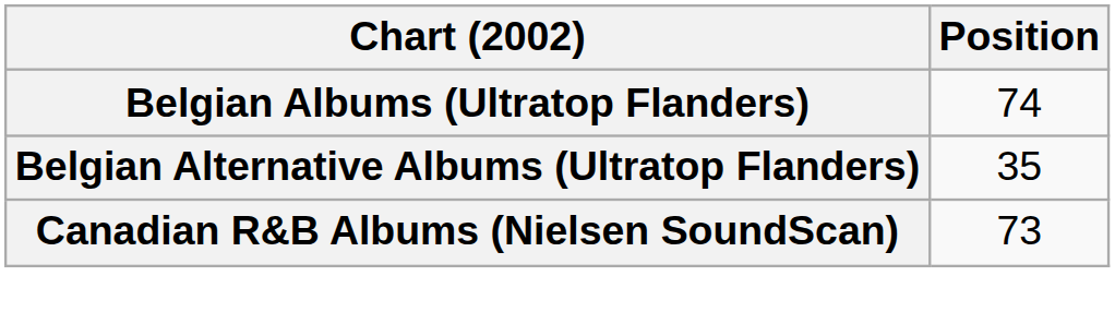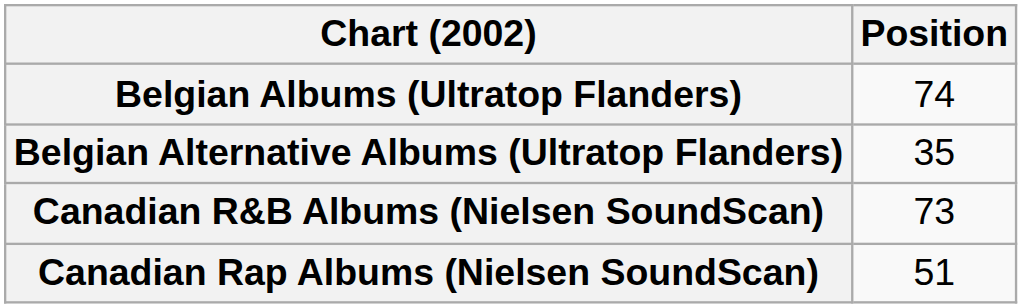 <table class="wikitable sortable plainrowheaders" style="text-align:center">
 <tr>
 <th scope="col">Chart (2002)</th>
 <th scope="col">Position</th>
 </tr>
 <tr>
 <th scope="row">Belgian Albums (Ultratop Flanders)</th>
 <td>74</td>
 </tr>
 <tr>
 <th scope="row">Belgian Alternative Albums (Ultratop Flanders)</th>
 <td>35</td>
 </tr>
 <tr>
 <th scope="row">Canadian R&B Albums (Nielsen SoundScan)</th>
 <td>73</td>
 </tr>
+<tr>
+<th scope="row">Canadian Rap Albums (Nielsen SoundScan)</th>
+<td>51</td>
+</tr>
 </table>
